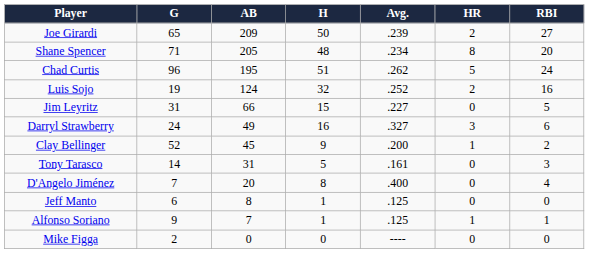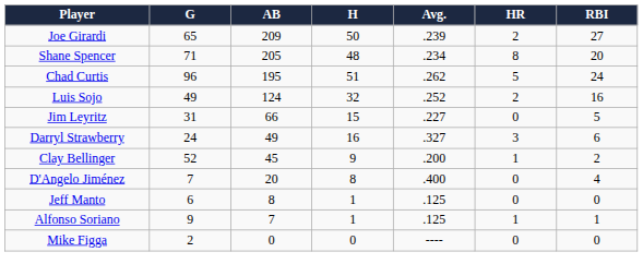 <table class="wikitable sortable">
 <tr>
 <th style="background:#1c2841; color:white; width:16%;">Player</th>
 <th style="background:#1c2841; color:white; width:9%;">G</th>
 <th style="background:#1c2841; color:white; width:9%;">AB</th>
 <th style="background:#1c2841; color:white; width:9%;">H</th>
 <th style="background:#1c2841; color:white; width:9%;">Avg.</th>
 <th style="background:#1c2841; color:white; width:9%;">HR</th>
 <th style="background:#1c2841; color:white; width:9%;">RBI</th>
 </tr>
 <tr style="text-align:center;">
 <td><a href='#'>Joe Girardi</a></td>
 <td>65</td>
 <td>209</td>
 <td>50</td>
 <td>.239</td>
 <td>2</td>
 <td>27</td>
 </tr>
 <tr style="text-align:center;">
 <td><a href='#'>Shane Spencer</a></td>
 <td>71</td>
 <td>205</td>
 <td>48</td>
 <td>.234</td>
 <td>8</td>
 <td>20</td>
 </tr>
 <tr style="text-align:center;">
 <td><a href='#'>Chad Curtis</a></td>
 <td>96</td>
 <td>195</td>
 <td>51</td>
 <td>.262</td>
 <td>5</td>
 <td>24</td>
 </tr>
 <tr style="text-align:center;">
 <td><a href='#'>Luis Sojo</a></td>
-<td>19</td>
+<td>49</td>
 <td>124</td>
 <td>32</td>
 <td>.252</td>
 <td>2</td>
 <td>16</td>
 </tr>
 <tr style="text-align:center;">
 <td><a href='#'>Jim Leyritz</a></td>
 <td>31</td>
 <td>66</td>
 <td>15</td>
 <td>.227</td>
 <td>0</td>
 <td>5</td>
 </tr>
 <tr style="text-align:center;">
 <td><a href='#'>Darryl Strawberry</a></td>
 <td>24</td>
 <td>49</td>
 <td>16</td>
 <td>.327</td>
 <td>3</td>
 <td>6</td>
 </tr>
 <tr style="text-align:center;">
 <td><a href='#'>Clay Bellinger</a></td>
 <td>52</td>
 <td>45</td>
 <td>9</td>
 <td>.200</td>
 <td>1</td>
 <td>2</td>
-</tr>
-<tr style="text-align:center;">
-<td><a href='#'>Tony Tarasco</a></td>
-<td>14</td>
-<td>31</td>
-<td>5</td>
-<td>.161</td>
-<td>0</td>
-<td>3</td>
 </tr>
 <tr style="text-align:center;">
 <td><a href='#'>D'Angelo Jiménez</a></td>
 <td>7</td>
 <td>20</td>
 <td>8</td>
 <td>.400</td>
 <td>0</td>
 <td>4</td>
 </tr>
 <tr style="text-align:center;">
 <td><a href='#'>Jeff Manto</a></td>
 <td>6</td>
 <td>8</td>
 <td>1</td>
 <td>.125</td>
 <td>0</td>
 <td>0</td>
 </tr>
 <tr style="text-align:center;">
 <td><a href='#'>Alfonso Soriano</a></td>
 <td>9</td>
 <td>7</td>
 <td>1</td>
 <td>.125</td>
 <td>1</td>
 <td>1</td>
 </tr>
 <tr style="text-align:center;">
 <td><a href='#'>Mike Figga</a></td>
 <td>2</td>
 <td>0</td>
 <td>0</td>
 <td>----</td>
 <td>0</td>
 <td>0</td>
 </tr>
 </table>
